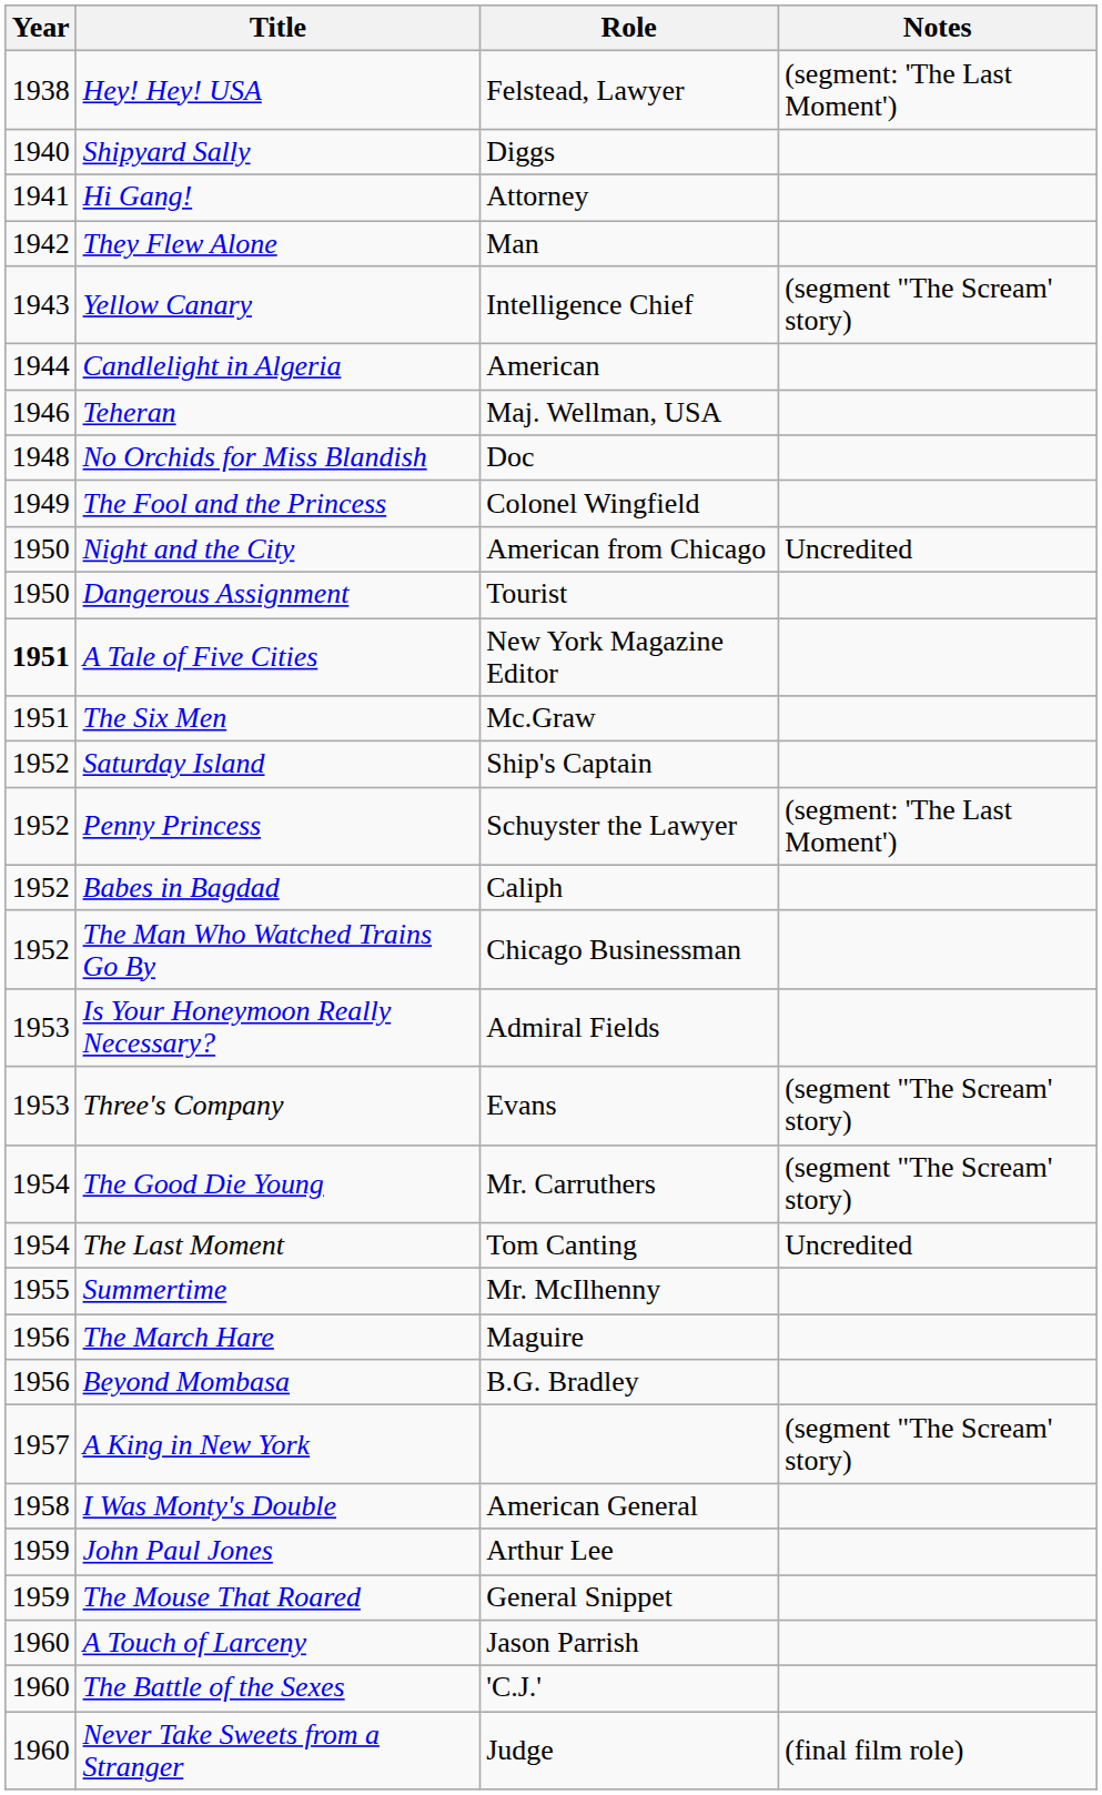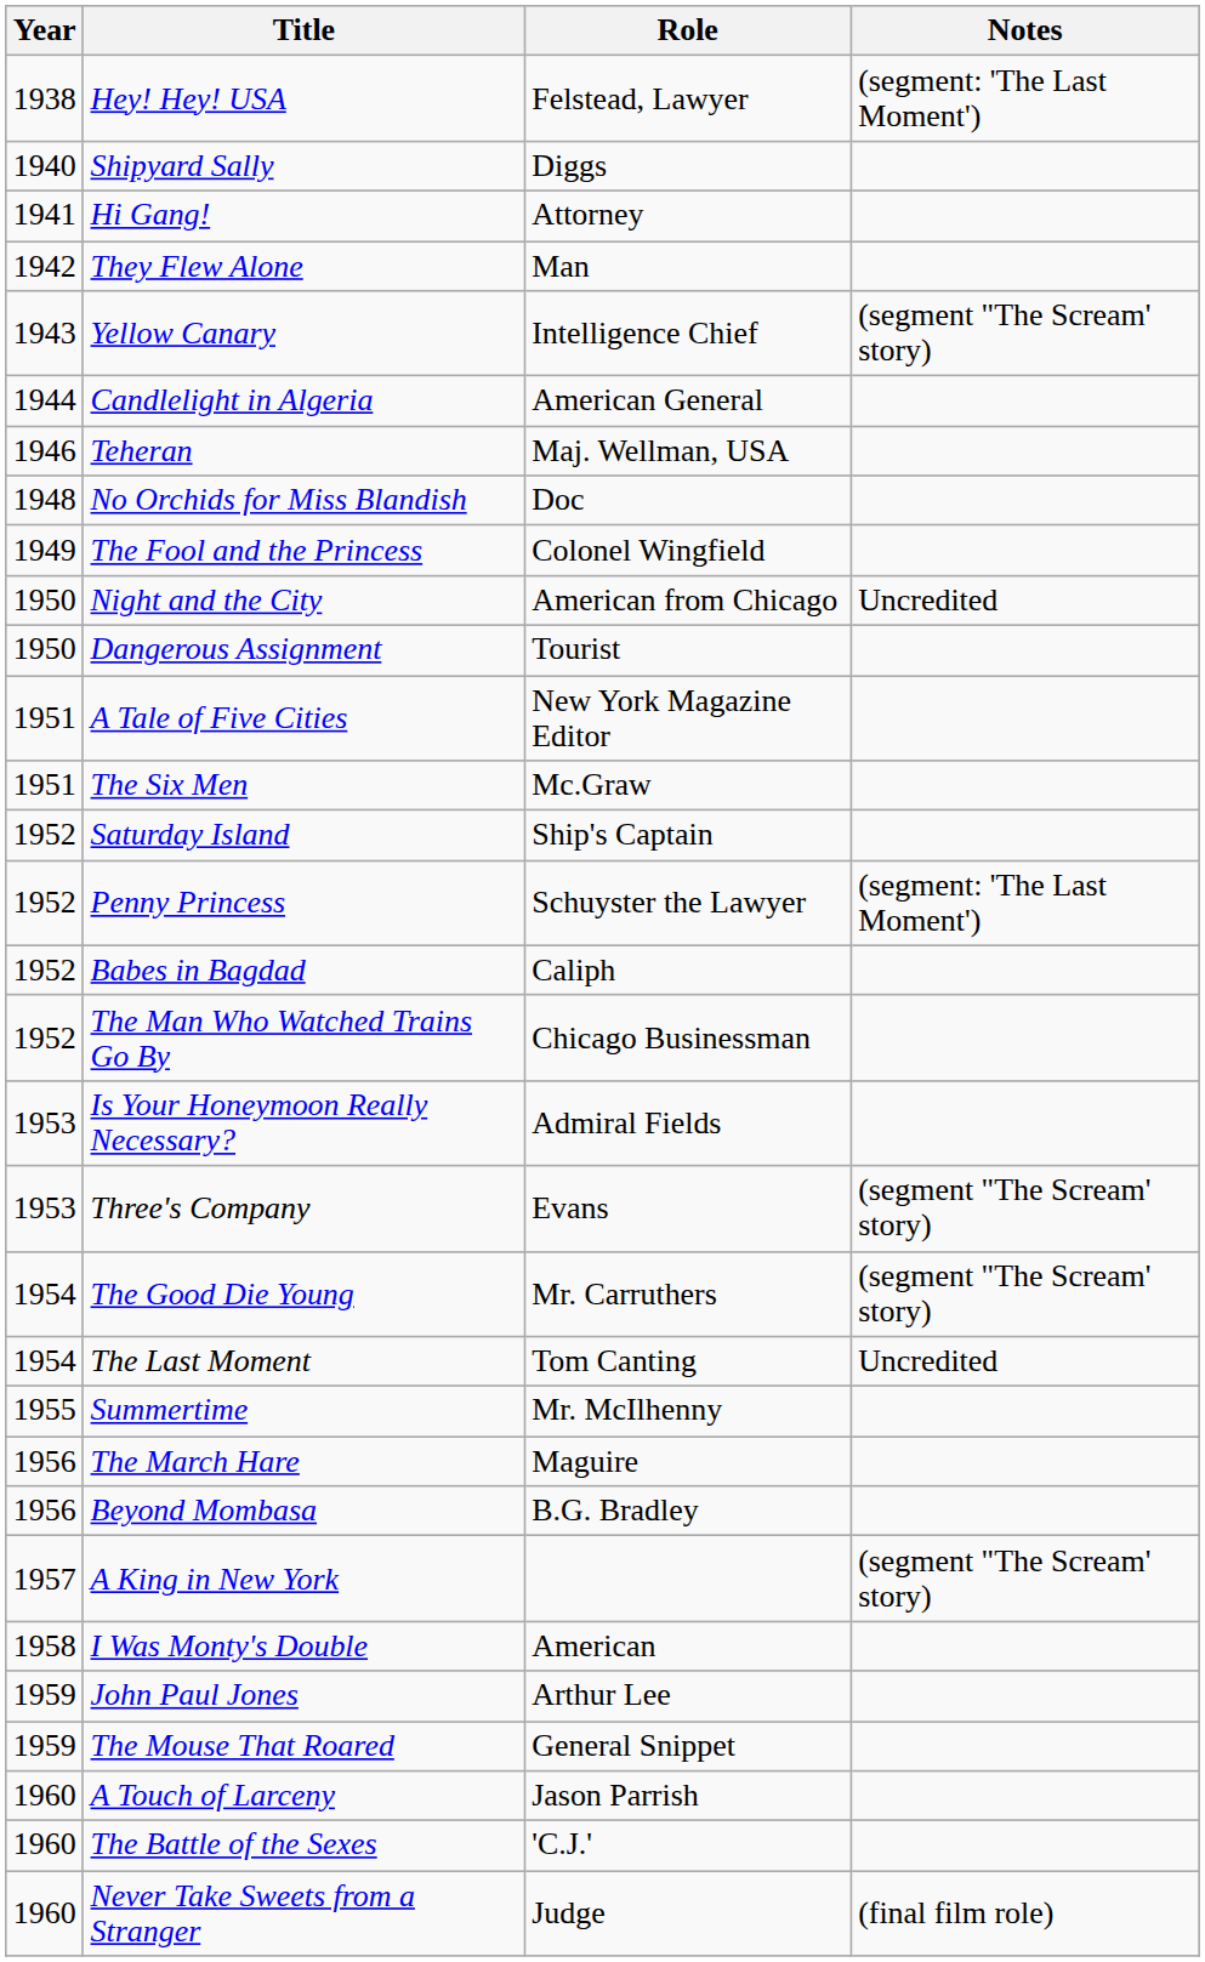 <table class="wikitable">
 <tr>
 <th>Year</th>
 <th>Title</th>
 <th>Role</th>
 <th>Notes</th>
 </tr>
 <tr>
 <td>1938</td>
 <td><em><a href='#'>Hey! Hey! USA</a></em></td>
 <td>Felstead, Lawyer</td>
 <td>(segment: 'The Last Moment')</td>
 </tr>
 <tr>
 <td>1940</td>
 <td><em><a href='#'>Shipyard Sally</a></em></td>
 <td>Diggs</td>
 <td></td>
 </tr>
 <tr>
 <td>1941</td>
 <td><em><a href='#'>Hi Gang!</a></em></td>
 <td>Attorney</td>
 <td></td>
 </tr>
 <tr>
 <td>1942</td>
 <td><em><a href='#'>They Flew Alone</a></em></td>
 <td>Man</td>
 <td></td>
 </tr>
 <tr>
 <td>1943</td>
 <td><em><a href='#'>Yellow Canary</a></em></td>
 <td>Intelligence Chief</td>
 <td>(segment "The Scream' story)</td>
 </tr>
 <tr>
 <td>1944</td>
 <td><em><a href='#'>Candlelight in Algeria</a></em></td>
-<td>American</td>
+<td>American General</td>
 <td></td>
 </tr>
 <tr>
 <td>1946</td>
 <td><em><a href='#'>Teheran</a></em></td>
 <td>Maj. Wellman, USA</td>
 <td></td>
 </tr>
 <tr>
 <td>1948</td>
 <td><em><a href='#'>No Orchids for Miss Blandish</a></em></td>
 <td>Doc</td>
 <td></td>
 </tr>
 <tr>
 <td>1949</td>
 <td><em><a href='#'>The Fool and the Princess</a></em></td>
 <td>Colonel Wingfield</td>
 <td></td>
 </tr>
 <tr>
 <td>1950</td>
 <td><em><a href='#'>Night and the City</a></em></td>
 <td>American from Chicago</td>
 <td>Uncredited</td>
 </tr>
 <tr>
 <td>1950</td>
 <td><em><a href='#'>Dangerous Assignment</a></em></td>
 <td>Tourist</td>
 <td></td>
 </tr>
 <tr>
-<td><strong>1951</strong></td>
+<td>1951</td>
 <td><em><a href='#'>A Tale of Five Cities</a></em></td>
 <td>New York Magazine Editor</td>
 <td></td>
 </tr>
 <tr>
 <td>1951</td>
 <td><em><a href='#'>The Six Men</a></em></td>
 <td>Mc.Graw</td>
 <td></td>
 </tr>
 <tr>
 <td>1952</td>
 <td><em><a href='#'>Saturday Island</a></em></td>
 <td>Ship's Captain</td>
 <td></td>
 </tr>
 <tr>
 <td>1952</td>
 <td><em><a href='#'>Penny Princess</a></em></td>
 <td>Schuyster the Lawyer</td>
 <td>(segment: 'The Last Moment')</td>
 </tr>
 <tr>
 <td>1952</td>
 <td><em><a href='#'>Babes in Bagdad</a></em></td>
 <td>Caliph</td>
 <td></td>
 </tr>
 <tr>
 <td>1952</td>
 <td><em><a href='#'>The Man Who Watched Trains Go By</a></em></td>
 <td>Chicago Businessman</td>
 <td></td>
 </tr>
 <tr>
 <td>1953</td>
 <td><em><a href='#'>Is Your Honeymoon Really Necessary?</a></em></td>
 <td>Admiral Fields</td>
 <td></td>
 </tr>
 <tr>
 <td>1953</td>
 <td><em>Three's Company</em></td>
 <td>Evans</td>
 <td>(segment "The Scream' story)</td>
 </tr>
 <tr>
 <td>1954</td>
 <td><em><a href='#'>The Good Die Young</a></em></td>
 <td>Mr. Carruthers</td>
 <td>(segment "The Scream' story)</td>
 </tr>
 <tr>
 <td>1954</td>
 <td><em>The Last Moment</em></td>
 <td>Tom Canting</td>
 <td>Uncredited</td>
 </tr>
 <tr>
 <td>1955</td>
 <td><em><a href='#'>Summertime</a></em></td>
 <td>Mr. McIlhenny</td>
 <td></td>
 </tr>
 <tr>
 <td>1956</td>
 <td><em><a href='#'>The March Hare</a></em></td>
 <td>Maguire</td>
 <td></td>
 </tr>
 <tr>
 <td>1956</td>
 <td><em><a href='#'>Beyond Mombasa</a></em></td>
 <td>B.G. Bradley</td>
 <td></td>
 </tr>
 <tr>
 <td>1957</td>
 <td><em><a href='#'>A King in New York</a></em></td>
 <td></td>
 <td>(segment "The Scream' story)</td>
 </tr>
 <tr>
 <td>1958</td>
 <td><em><a href='#'>I Was Monty's Double</a></em></td>
-<td>American General</td>
+<td>American</td>
 <td></td>
 </tr>
 <tr>
 <td>1959</td>
 <td><em><a href='#'>John Paul Jones</a></em></td>
 <td>Arthur Lee</td>
 <td></td>
 </tr>
 <tr>
 <td>1959</td>
 <td><em><a href='#'>The Mouse That Roared</a></em></td>
 <td>General Snippet</td>
 <td></td>
 </tr>
 <tr>
 <td>1960</td>
 <td><em><a href='#'>A Touch of Larceny</a></em></td>
 <td>Jason Parrish</td>
 <td></td>
 </tr>
 <tr>
 <td>1960</td>
 <td><em><a href='#'>The Battle of the Sexes</a></em></td>
 <td>'C.J.'</td>
 <td></td>
 </tr>
 <tr>
 <td>1960</td>
 <td><em><a href='#'>Never Take Sweets from a Stranger</a></em></td>
 <td>Judge</td>
 <td>(final film role)</td>
 </tr>
 </table>
